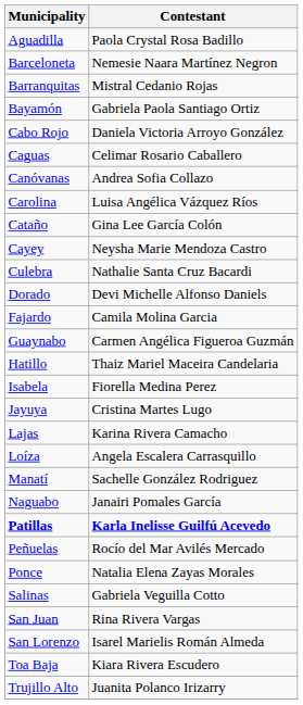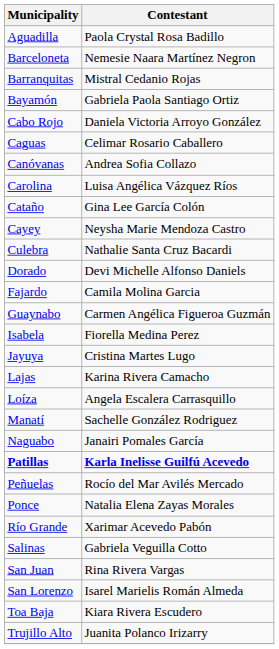 <table class="wikitable sortable" style="font-size: 95%;">
 <tr>
 <th>Municipality</th>
 <th>Contestant</th>
 </tr>
 <tr>
 <td><a href='#'>Aguadilla</a></td>
 <td>Paola Crystal Rosa Badillo</td>
 </tr>
 <tr>
 <td><a href='#'>Barceloneta</a></td>
 <td>Nemesie Naara Martínez Negron</td>
 </tr>
 <tr>
 <td><a href='#'>Barranquitas</a></td>
 <td>Mistral Cedanio Rojas</td>
 </tr>
 <tr>
 <td><a href='#'>Bayamón</a></td>
 <td>Gabriela Paola Santiago Ortiz</td>
 </tr>
 <tr>
 <td><a href='#'>Cabo Rojo</a></td>
 <td>Daniela Victoria Arroyo González</td>
 </tr>
 <tr>
 <td><a href='#'>Caguas</a></td>
 <td>Celimar Rosario Caballero</td>
 </tr>
 <tr>
 <td><a href='#'>Canóvanas</a></td>
 <td>Andrea Sofia Collazo</td>
 </tr>
 <tr>
 <td><a href='#'>Carolina</a></td>
 <td>Luisa Angélica Vázquez Ríos</td>
 </tr>
 <tr>
 <td><a href='#'>Cataño</a></td>
 <td>Gina Lee García Colón</td>
 </tr>
 <tr>
 <td><a href='#'>Cayey</a></td>
 <td>Neysha Marie Mendoza Castro</td>
 </tr>
 <tr>
 <td><a href='#'>Culebra</a></td>
 <td>Nathalie Santa Cruz Bacardi</td>
 </tr>
 <tr>
 <td><a href='#'>Dorado</a></td>
 <td>Devi Michelle Alfonso Daniels</td>
 </tr>
 <tr>
 <td><a href='#'>Fajardo</a></td>
 <td>Camila Molina Garcia</td>
 </tr>
 <tr>
 <td><a href='#'>Guaynabo</a></td>
 <td>Carmen Angélica Figueroa Guzmán</td>
 </tr>
 <tr>
-<td><a href='#'>Hatillo</a></td>
-<td>Thaiz Mariel Maceira Candelaria</td>
-</tr>
-<tr>
 <td><a href='#'>Isabela</a></td>
 <td>Fiorella Medina Perez</td>
 </tr>
 <tr>
 <td><a href='#'>Jayuya</a></td>
 <td>Cristina Martes Lugo</td>
 </tr>
 <tr>
 <td><a href='#'>Lajas</a></td>
 <td>Karina Rivera Camacho</td>
 </tr>
 <tr>
 <td><a href='#'>Loíza</a></td>
 <td>Angela Escalera Carrasquillo</td>
 </tr>
 <tr>
 <td><a href='#'>Manatí</a></td>
 <td>Sachelle González Rodriguez</td>
 </tr>
 <tr>
 <td><a href='#'>Naguabo</a></td>
 <td>Janairi Pomales García</td>
 </tr>
 <tr>
 <td><strong><a href='#'>Patillas</a></strong></td>
 <td><strong><a href='#'>Karla Inelisse Guilfú Acevedo</a></strong></td>
 </tr>
 <tr>
 <td><a href='#'>Peñuelas</a></td>
 <td>Rocío del Mar Avilés Mercado</td>
 </tr>
 <tr>
 <td><a href='#'>Ponce</a></td>
 <td>Natalia Elena Zayas Morales</td>
 </tr>
 <tr>
+<td><a href='#'>Río Grande</a></td>
+<td>Xarimar Acevedo Pabón</td>
+</tr>
+<tr>
 <td><a href='#'>Salinas</a></td>
 <td>Gabriela Veguilla Cotto</td>
 </tr>
 <tr>
 <td><a href='#'>San Juan</a></td>
 <td>Rina Rivera Vargas</td>
 </tr>
 <tr>
 <td><a href='#'>San Lorenzo</a></td>
 <td>Isarel Marielis Román Almeda</td>
 </tr>
 <tr>
 <td><a href='#'>Toa Baja</a></td>
 <td>Kiara Rivera Escudero</td>
 </tr>
 <tr>
 <td><a href='#'>Trujillo Alto</a></td>
 <td>Juanita Polanco Irizarry</td>
 </tr>
 <tr>
 </tr>
 </table>
